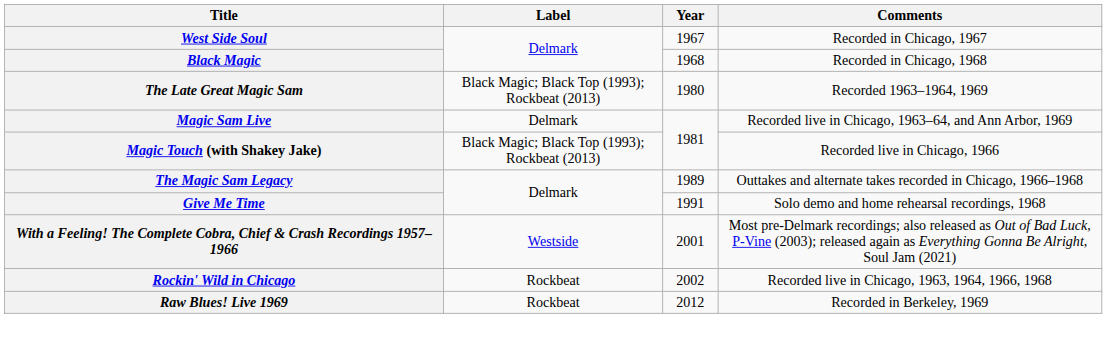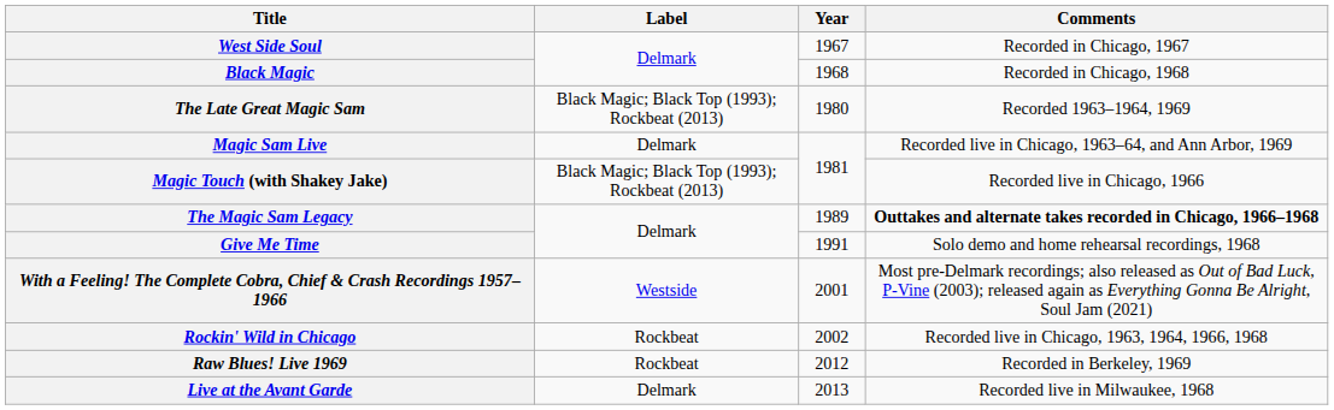 <table class="wikitable sortable plainrowheaders" style="text-align:center;">
 <tr>
 <th scope="col" width=40%>Title</th>
 <th scope="col" width=20%>Label</th>
 <th scope="col" width=5%>Year</th>
 <th scope="col"  class="unsortable" width=%>Comments</th>
 </tr>
 <tr>
 <th scope="row"><em><a href='#'>West Side Soul</a></em></th>
 <td rowspan=2><a href='#'>Delmark</a></td>
 <td>1967</td>
 <td>Recorded in Chicago, 1967</td>
 </tr>
 <tr>
 <th scope="row"><em><a href='#'>Black Magic</a></em></th>
 <td>1968</td>
 <td>Recorded in Chicago, 1968</td>
 </tr>
 <tr>
 <th scope="row"><em>The Late Great Magic Sam</em></th>
 <td>Black Magic; Black Top (1993); Rockbeat (2013)</td>
 <td>1980</td>
 <td>Recorded 1963–1964, 1969</td>
 </tr>
 <tr>
 <th scope="row"><em><a href='#'>Magic Sam Live</a></em></th>
 <td>Delmark</td>
 <td rowspan=2>1981</td>
 <td>Recorded live in Chicago, 1963–64, and Ann Arbor, 1969</td>
 </tr>
 <tr>
 <th scope="row"><em><a href='#'>Magic Touch</a></em> (with Shakey Jake)</th>
 <td>Black Magic; Black Top (1993); Rockbeat (2013)</td>
 <td>Recorded live in Chicago, 1966</td>
 </tr>
 <tr>
 <th scope="row"><em><a href='#'>The Magic Sam Legacy</a></em></th>
 <td rowspan=2>Delmark</td>
 <td>1989</td>
-<td>Outtakes and alternate takes recorded in Chicago, 1966–1968</td>
+<td><strong>Outtakes and alternate takes recorded in Chicago, 1966–1968</strong></td>
 </tr>
 <tr>
 <th scope="row"><em><a href='#'>Give Me Time</a></em></th>
 <td>1991</td>
 <td>Solo demo and home rehearsal recordings, 1968</td>
 </tr>
 <tr>
 <th scope="row"><em>With a Feeling! The Complete Cobra, Chief & Crash Recordings 1957–1966</em></th>
 <td><a href='#'>Westside</a></td>
 <td>2001</td>
 <td>Most pre-Delmark recordings; also released as <em>Out of Bad Luck</em>, <a href='#'>P-Vine</a> (2003); released again as <em>Everything Gonna Be Alright</em>, Soul Jam (2021)</td>
 </tr>
 <tr>
 <th scope="row"><em><a href='#'>Rockin' Wild in Chicago</a></em></th>
 <td>Rockbeat</td>
 <td>2002</td>
 <td>Recorded live in Chicago, 1963, 1964, 1966, 1968</td>
 </tr>
 <tr>
 <th scope="row"><em>Raw Blues! Live 1969</em></th>
 <td>Rockbeat</td>
 <td>2012</td>
 <td>Recorded in Berkeley, 1969</td>
 </tr>
+<tr>
+<th scope="row"><em><a href='#'>Live at the Avant Garde</a></em></th>
+<td rowspan=1>Delmark</td>
+<td>2013</td>
+<td>Recorded live in Milwaukee, 1968</td>
+</tr>
 </table>
